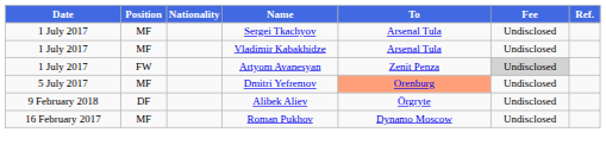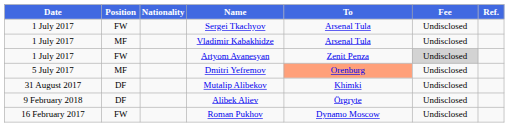 <table class="wikitable"  style="text-align:center; font-size:90%; ">
 <tr>
 <th style="background:#4169E1; color:white; width:150px;">Date</th>
 <th style="background:#4169E1; color:white; width:55px;">Position</th>
 <th style="background:#4169E1; color:white; width:55px;">Nationality</th>
 <th style="background:#4169E1; color:white; width:150px;">Name</th>
 <th style="background:#4169E1; color:white; width:200px;">To</th>
 <th style="background:#4169E1; color:white; width:100px;">Fee</th>
 <th style="background:#4169E1; color:white; width:35px;">Ref.</th>
 </tr>
 <tr>
 <td>1 July 2017</td>
-<td>MF</td>
+<td>FW</td>
 <td></td>
 <td><a href='#'>Sergei Tkachyov</a></td>
 <td><a href='#'>Arsenal Tula</a></td>
 <td>Undisclosed</td>
 <td></td>
 </tr>
 <tr>
 <td>1 July 2017</td>
 <td>MF</td>
 <td></td>
 <td><a href='#'>Vladimir Kabakhidze</a></td>
 <td><a href='#'>Arsenal Tula</a></td>
 <td>Undisclosed</td>
 <td></td>
 </tr>
 <tr>
 <td>1 July 2017</td>
 <td>FW</td>
 <td></td>
 <td><a href='#'>Artyom Avanesyan</a></td>
 <td><a href='#'>Zenit Penza</a></td>
 <td style="background: lightgrey;">Undisclosed</td>
 <td></td>
 </tr>
 <tr>
 <td>5 July 2017</td>
 <td>MF</td>
 <td></td>
 <td><a href='#'>Dmitri Yefremov</a></td>
 <td style="background: lightsalmon;"><a href='#'>Orenburg</a></td>
 <td>Undisclosed</td>
 <td></td>
 </tr>
 <tr>
+<td>31 August 2017</td>
+<td>DF</td>
+<td></td>
+<td><a href='#'>Mutalip Alibekov</a></td>
+<td><a href='#'>Khimki</a></td>
+<td>Undisclosed</td>
+<td></td>
+</tr>
+<tr>
 <td>9 February 2018</td>
 <td>DF</td>
 <td></td>
 <td><a href='#'>Alibek Aliev</a></td>
 <td><a href='#'>Örgryte</a></td>
 <td>Undisclosed</td>
 <td></td>
 </tr>
 <tr>
 <td>16 February 2017</td>
-<td>MF</td>
+<td>FW</td>
 <td></td>
 <td><a href='#'>Roman Pukhov</a></td>
 <td><a href='#'>Dynamo Moscow</a></td>
 <td>Undisclosed</td>
 <td></td>
 </tr>
 </table>
